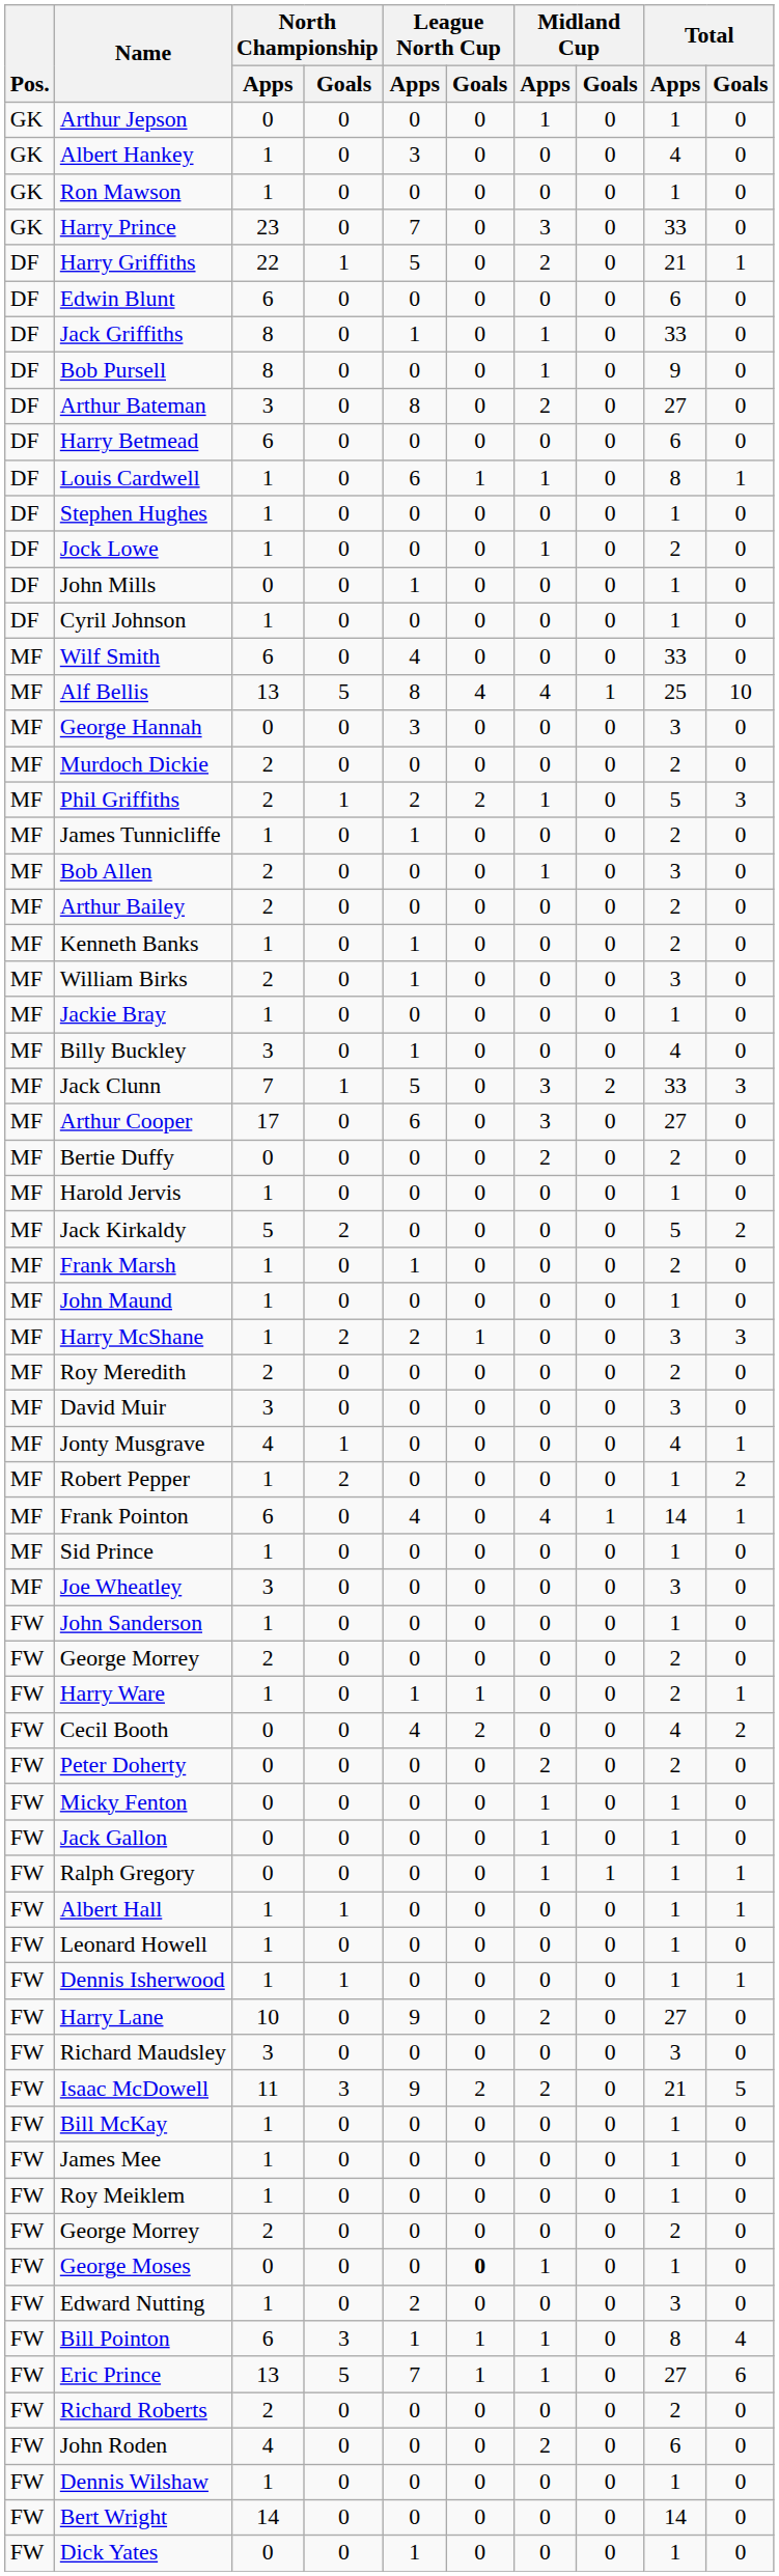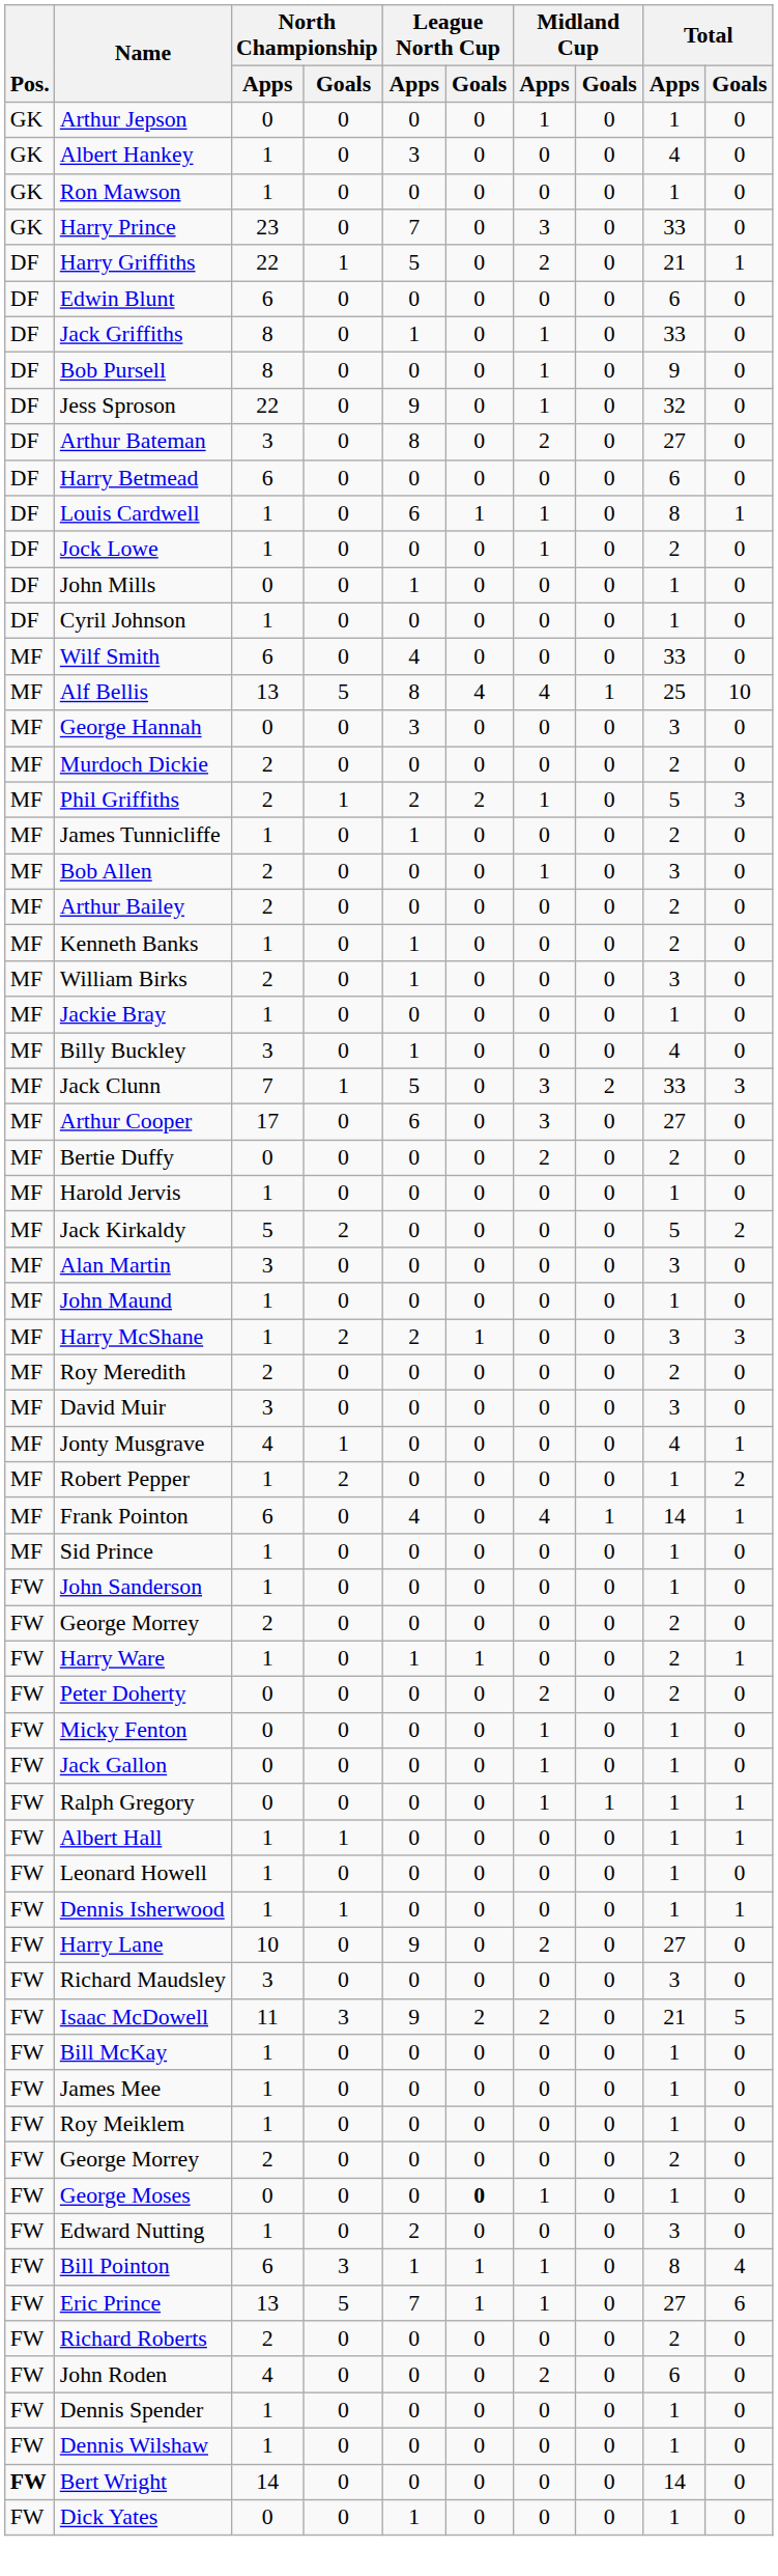 <table class="wikitable" style="text-align:center">
 <tr>
 <th rowspan="2" style="vertical-align:bottom;">Pos.</th>
 <th rowspan="2">Name</th>
 <th colspan="2" style="width:85px;">North Championship</th>
 <th colspan="2" style="width:85px;">League North Cup</th>
 <th colspan="2" style="width:85px;">Midland Cup</th>
 <th colspan="2" style="width:85px;">Total</th>
 </tr>
 <tr>
 <th>Apps</th>
 <th>Goals</th>
 <th>Apps</th>
 <th>Goals</th>
 <th>Apps</th>
 <th>Goals</th>
 <th>Apps</th>
 <th>Goals</th>
 </tr>
 <tr>
 <td align="left">GK</td>
 <td align="left"> <a href='#'>Arthur Jepson</a></td>
 <td>0</td>
 <td>0</td>
 <td>0</td>
 <td>0</td>
 <td>1</td>
 <td>0</td>
 <td>1</td>
 <td>0</td>
 </tr>
 <tr>
 <td align="left">GK</td>
 <td align="left"> <a href='#'>Albert Hankey</a></td>
 <td>1</td>
 <td>0</td>
 <td>3</td>
 <td>0</td>
 <td>0</td>
 <td>0</td>
 <td>4</td>
 <td>0</td>
 </tr>
 <tr>
 <td align="left">GK</td>
 <td align="left"> <a href='#'>Ron Mawson</a></td>
 <td>1</td>
 <td>0</td>
 <td>0</td>
 <td>0</td>
 <td>0</td>
 <td>0</td>
 <td>1</td>
 <td>0</td>
 </tr>
 <tr>
 <td align="left">GK</td>
 <td align="left"> <a href='#'>Harry Prince</a></td>
 <td>23</td>
 <td>0</td>
 <td>7</td>
 <td>0</td>
 <td>3</td>
 <td>0</td>
 <td>33</td>
 <td>0</td>
 </tr>
 <tr>
 <td align="left">DF</td>
 <td align="left"> <a href='#'>Harry Griffiths</a></td>
 <td>22</td>
 <td>1</td>
 <td>5</td>
 <td>0</td>
 <td>2</td>
 <td>0</td>
 <td>21</td>
 <td>1</td>
 </tr>
 <tr>
 <td align="left">DF</td>
 <td align="left"> <a href='#'>Edwin Blunt</a></td>
 <td>6</td>
 <td>0</td>
 <td>0</td>
 <td>0</td>
 <td>0</td>
 <td>0</td>
 <td>6</td>
 <td>0</td>
 </tr>
 <tr>
 <td align="left">DF</td>
 <td align="left"> <a href='#'>Jack Griffiths</a></td>
 <td>8</td>
 <td>0</td>
 <td>1</td>
 <td>0</td>
 <td>1</td>
 <td>0</td>
 <td>33</td>
 <td>0</td>
 </tr>
 <tr>
 <td align="left">DF</td>
 <td align="left"> <a href='#'>Bob Pursell</a></td>
 <td>8</td>
 <td>0</td>
 <td>0</td>
 <td>0</td>
 <td>1</td>
 <td>0</td>
 <td>9</td>
 <td>0</td>
 </tr>
 <tr>
 <td align="left">DF</td>
+<td align="left"> Jess Sproson</td>
+<td>22</td>
+<td>0</td>
+<td>9</td>
+<td>0</td>
+<td>1</td>
+<td>0</td>
+<td>32</td>
+<td>0</td>
+</tr>
+<tr>
+<td align="left">DF</td>
 <td align="left"> <a href='#'>Arthur Bateman</a></td>
 <td>3</td>
 <td>0</td>
 <td>8</td>
 <td>0</td>
 <td>2</td>
 <td>0</td>
 <td>27</td>
 <td>0</td>
 </tr>
 <tr>
 <td align="left">DF</td>
 <td align="left"> <a href='#'>Harry Betmead</a></td>
 <td>6</td>
 <td>0</td>
 <td>0</td>
 <td>0</td>
 <td>0</td>
 <td>0</td>
 <td>6</td>
 <td>0</td>
 </tr>
 <tr>
 <td align="left">DF</td>
 <td align="left"> <a href='#'>Louis Cardwell</a></td>
 <td>1</td>
 <td>0</td>
 <td>6</td>
 <td>1</td>
 <td>1</td>
 <td>0</td>
 <td>8</td>
 <td>1</td>
-</tr>
-<tr>
-<td align="left">DF</td>
-<td align="left"> <a href='#'>Stephen Hughes</a></td>
-<td>1</td>
-<td>0</td>
-<td>0</td>
-<td>0</td>
-<td>0</td>
-<td>0</td>
-<td>1</td>
-<td>0</td>
 </tr>
 <tr>
 <td align="left">DF</td>
 <td align="left"> <a href='#'>Jock Lowe</a></td>
 <td>1</td>
 <td>0</td>
 <td>0</td>
 <td>0</td>
 <td>1</td>
 <td>0</td>
 <td>2</td>
 <td>0</td>
 </tr>
 <tr>
 <td align="left">DF</td>
 <td align="left"> John Mills</td>
 <td>0</td>
 <td>0</td>
 <td>1</td>
 <td>0</td>
 <td>0</td>
 <td>0</td>
 <td>1</td>
 <td>0</td>
 </tr>
 <tr>
 <td align="left">DF</td>
 <td align="left"> Cyril Johnson</td>
 <td>1</td>
 <td>0</td>
 <td>0</td>
 <td>0</td>
 <td>0</td>
 <td>0</td>
 <td>1</td>
 <td>0</td>
 </tr>
 <tr>
 <td align="left">MF</td>
 <td align="left"> <a href='#'>Wilf Smith</a></td>
 <td>6</td>
 <td>0</td>
 <td>4</td>
 <td>0</td>
 <td>0</td>
 <td>0</td>
 <td>33</td>
 <td>0</td>
 </tr>
 <tr>
 <td align="left">MF</td>
 <td align="left"> <a href='#'>Alf Bellis</a></td>
 <td>13</td>
 <td>5</td>
 <td>8</td>
 <td>4</td>
 <td>4</td>
 <td>1</td>
 <td>25</td>
 <td>10</td>
 </tr>
 <tr>
 <td align="left">MF</td>
 <td align="left"> <a href='#'>George Hannah</a></td>
 <td>0</td>
 <td>0</td>
 <td>3</td>
 <td>0</td>
 <td>0</td>
 <td>0</td>
 <td>3</td>
 <td>0</td>
 </tr>
 <tr>
 <td align="left">MF</td>
 <td align="left"> <a href='#'>Murdoch Dickie</a></td>
 <td>2</td>
 <td>0</td>
 <td>0</td>
 <td>0</td>
 <td>0</td>
 <td>0</td>
 <td>2</td>
 <td>0</td>
 </tr>
 <tr>
 <td align="left">MF</td>
 <td align="left"> <a href='#'>Phil Griffiths</a></td>
 <td>2</td>
 <td>1</td>
 <td>2</td>
 <td>2</td>
 <td>1</td>
 <td>0</td>
 <td>5</td>
 <td>3</td>
 </tr>
 <tr>
 <td align="left">MF</td>
 <td align="left"> James Tunnicliffe</td>
 <td>1</td>
 <td>0</td>
 <td>1</td>
 <td>0</td>
 <td>0</td>
 <td>0</td>
 <td>2</td>
 <td>0</td>
 </tr>
 <tr>
 <td align="left">MF</td>
 <td align="left"> <a href='#'>Bob Allen</a></td>
 <td>2</td>
 <td>0</td>
 <td>0</td>
 <td>0</td>
 <td>1</td>
 <td>0</td>
 <td>3</td>
 <td>0</td>
 </tr>
 <tr>
 <td align="left">MF</td>
 <td align="left"> <a href='#'>Arthur Bailey</a></td>
 <td>2</td>
 <td>0</td>
 <td>0</td>
 <td>0</td>
 <td>0</td>
 <td>0</td>
 <td>2</td>
 <td>0</td>
 </tr>
 <tr>
 <td align="left">MF</td>
 <td align="left"> Kenneth Banks</td>
 <td>1</td>
 <td>0</td>
 <td>1</td>
 <td>0</td>
 <td>0</td>
 <td>0</td>
 <td>2</td>
 <td>0</td>
 </tr>
 <tr>
 <td align="left">MF</td>
 <td align="left"> William Birks</td>
 <td>2</td>
 <td>0</td>
 <td>1</td>
 <td>0</td>
 <td>0</td>
 <td>0</td>
 <td>3</td>
 <td>0</td>
 </tr>
 <tr>
 <td align="left">MF</td>
 <td align="left"> <a href='#'>Jackie Bray</a></td>
 <td>1</td>
 <td>0</td>
 <td>0</td>
 <td>0</td>
 <td>0</td>
 <td>0</td>
 <td>1</td>
 <td>0</td>
 </tr>
 <tr>
 <td align="left">MF</td>
 <td align="left"> Billy Buckley</td>
 <td>3</td>
 <td>0</td>
 <td>1</td>
 <td>0</td>
 <td>0</td>
 <td>0</td>
 <td>4</td>
 <td>0</td>
 </tr>
 <tr>
 <td align="left">MF</td>
 <td align="left"> Jack Clunn</td>
 <td>7</td>
 <td>1</td>
 <td>5</td>
 <td>0</td>
 <td>3</td>
 <td>2</td>
 <td>33</td>
 <td>3</td>
 </tr>
 <tr>
 <td align="left">MF</td>
 <td align="left"> <a href='#'>Arthur Cooper</a></td>
 <td>17</td>
 <td>0</td>
 <td>6</td>
 <td>0</td>
 <td>3</td>
 <td>0</td>
 <td>27</td>
 <td>0</td>
 </tr>
 <tr>
 <td align="left">MF</td>
 <td align="left"> Bertie Duffy</td>
 <td>0</td>
 <td>0</td>
 <td>0</td>
 <td>0</td>
 <td>2</td>
 <td>0</td>
 <td>2</td>
 <td>0</td>
 </tr>
 <tr>
 <td align="left">MF</td>
 <td align="left"> Harold Jervis</td>
 <td>1</td>
 <td>0</td>
 <td>0</td>
 <td>0</td>
 <td>0</td>
 <td>0</td>
 <td>1</td>
 <td>0</td>
 </tr>
 <tr>
 <td align="left">MF</td>
 <td align="left"> Jack Kirkaldy</td>
 <td>5</td>
 <td>2</td>
 <td>0</td>
 <td>0</td>
 <td>0</td>
 <td>0</td>
 <td>5</td>
 <td>2</td>
 </tr>
 <tr>
 <td align="left">MF</td>
-<td align="left"> <a href='#'>Frank Marsh</a></td>
-<td>1</td>
-<td>0</td>
-<td>1</td>
+<td align="left"> <a href='#'>Alan Martin</a></td>
+<td>3</td>
 <td>0</td>
 <td>0</td>
 <td>0</td>
-<td>2</td>
+<td>0</td>
+<td>0</td>
+<td>3</td>
 <td>0</td>
 </tr>
 <tr>
 <td align="left">MF</td>
 <td align="left"> <a href='#'>John Maund</a></td>
 <td>1</td>
 <td>0</td>
 <td>0</td>
 <td>0</td>
 <td>0</td>
 <td>0</td>
 <td>1</td>
 <td>0</td>
 </tr>
 <tr>
 <td align="left">MF</td>
 <td align="left"> <a href='#'>Harry McShane</a></td>
 <td>1</td>
 <td>2</td>
 <td>2</td>
 <td>1</td>
 <td>0</td>
 <td>0</td>
 <td>3</td>
 <td>3</td>
 </tr>
 <tr>
 <td align="left">MF</td>
 <td align="left"> Roy Meredith</td>
 <td>2</td>
 <td>0</td>
 <td>0</td>
 <td>0</td>
 <td>0</td>
 <td>0</td>
 <td>2</td>
 <td>0</td>
 </tr>
 <tr>
 <td align="left">MF</td>
 <td align="left"> David Muir</td>
 <td>3</td>
 <td>0</td>
 <td>0</td>
 <td>0</td>
 <td>0</td>
 <td>0</td>
 <td>3</td>
 <td>0</td>
 </tr>
 <tr>
 <td align="left">MF</td>
 <td align="left"> Jonty Musgrave</td>
 <td>4</td>
 <td>1</td>
 <td>0</td>
 <td>0</td>
 <td>0</td>
 <td>0</td>
 <td>4</td>
 <td>1</td>
 </tr>
 <tr>
 <td align="left">MF</td>
 <td align="left"> Robert Pepper</td>
 <td>1</td>
 <td>2</td>
 <td>0</td>
 <td>0</td>
 <td>0</td>
 <td>0</td>
 <td>1</td>
 <td>2</td>
 </tr>
 <tr>
 <td align="left">MF</td>
 <td align="left"> Frank Pointon</td>
 <td>6</td>
 <td>0</td>
 <td>4</td>
 <td>0</td>
 <td>4</td>
 <td>1</td>
 <td>14</td>
 <td>1</td>
 </tr>
 <tr>
 <td align="left">MF</td>
 <td align="left"> Sid Prince</td>
 <td>1</td>
 <td>0</td>
 <td>0</td>
 <td>0</td>
 <td>0</td>
 <td>0</td>
 <td>1</td>
 <td>0</td>
 </tr>
 <tr>
-<td align="left">MF</td>
-<td align="left"> <a href='#'>Joe Wheatley</a></td>
-<td>3</td>
-<td>0</td>
-<td>0</td>
-<td>0</td>
-<td>0</td>
-<td>0</td>
-<td>3</td>
-<td>0</td>
-</tr>
-<tr>
 <td align="left">FW</td>
 <td align="left"> <a href='#'>John Sanderson</a></td>
 <td>1</td>
 <td>0</td>
 <td>0</td>
 <td>0</td>
 <td>0</td>
 <td>0</td>
 <td>1</td>
 <td>0</td>
 </tr>
 <tr>
 <td align="left">FW</td>
 <td align="left"> George Morrey</td>
 <td>2</td>
 <td>0</td>
 <td>0</td>
 <td>0</td>
 <td>0</td>
 <td>0</td>
 <td>2</td>
 <td>0</td>
 </tr>
 <tr>
 <td align="left">FW</td>
 <td align="left"> <a href='#'>Harry Ware</a></td>
 <td>1</td>
 <td>0</td>
 <td>1</td>
 <td>1</td>
 <td>0</td>
 <td>0</td>
 <td>2</td>
 <td>1</td>
-</tr>
-<tr>
-<td align="left">FW</td>
-<td align="left"> Cecil Booth</td>
-<td>0</td>
-<td>0</td>
-<td>4</td>
-<td>2</td>
-<td>0</td>
-<td>0</td>
-<td>4</td>
-<td>2</td>
 </tr>
 <tr>
 <td align="left">FW</td>
 <td align="left"> <a href='#'>Peter Doherty</a></td>
 <td>0</td>
 <td>0</td>
 <td>0</td>
 <td>0</td>
 <td>2</td>
 <td>0</td>
 <td>2</td>
 <td>0</td>
 </tr>
 <tr>
 <td align="left">FW</td>
 <td align="left"> <a href='#'>Micky Fenton</a></td>
 <td>0</td>
 <td>0</td>
 <td>0</td>
 <td>0</td>
 <td>1</td>
 <td>0</td>
 <td>1</td>
 <td>0</td>
 </tr>
 <tr>
 <td align="left">FW</td>
 <td align="left"> <a href='#'>Jack Gallon</a></td>
 <td>0</td>
 <td>0</td>
 <td>0</td>
 <td>0</td>
 <td>1</td>
 <td>0</td>
 <td>1</td>
 <td>0</td>
 </tr>
 <tr>
 <td align="left">FW</td>
 <td align="left"> Ralph Gregory</td>
 <td>0</td>
 <td>0</td>
 <td>0</td>
 <td>0</td>
 <td>1</td>
 <td>1</td>
 <td>1</td>
 <td>1</td>
 </tr>
 <tr>
 <td align="left">FW</td>
 <td align="left"> <a href='#'>Albert Hall</a></td>
 <td>1</td>
 <td>1</td>
 <td>0</td>
 <td>0</td>
 <td>0</td>
 <td>0</td>
 <td>1</td>
 <td>1</td>
 </tr>
 <tr>
 <td align="left">FW</td>
 <td align="left"> Leonard Howell</td>
 <td>1</td>
 <td>0</td>
 <td>0</td>
 <td>0</td>
 <td>0</td>
 <td>0</td>
 <td>1</td>
 <td>0</td>
 </tr>
 <tr>
 <td align="left">FW</td>
 <td align="left"> <a href='#'>Dennis Isherwood</a></td>
 <td>1</td>
 <td>1</td>
 <td>0</td>
 <td>0</td>
 <td>0</td>
 <td>0</td>
 <td>1</td>
 <td>1</td>
 </tr>
 <tr>
 <td align="left">FW</td>
 <td align="left"> <a href='#'>Harry Lane</a></td>
 <td>10</td>
 <td>0</td>
 <td>9</td>
 <td>0</td>
 <td>2</td>
 <td>0</td>
 <td>27</td>
 <td>0</td>
 </tr>
 <tr>
 <td align="left">FW</td>
 <td align="left"> Richard Maudsley</td>
 <td>3</td>
 <td>0</td>
 <td>0</td>
 <td>0</td>
 <td>0</td>
 <td>0</td>
 <td>3</td>
 <td>0</td>
 </tr>
 <tr>
 <td align="left">FW</td>
 <td align="left"> <a href='#'>Isaac McDowell</a></td>
 <td>11</td>
 <td>3</td>
 <td>9</td>
 <td>2</td>
 <td>2</td>
 <td>0</td>
 <td>21</td>
 <td>5</td>
 </tr>
 <tr>
 <td align="left">FW</td>
 <td align="left"> <a href='#'>Bill McKay</a></td>
 <td>1</td>
 <td>0</td>
 <td>0</td>
 <td>0</td>
 <td>0</td>
 <td>0</td>
 <td>1</td>
 <td>0</td>
 </tr>
 <tr>
 <td align="left">FW</td>
 <td align="left"> James Mee</td>
 <td>1</td>
 <td>0</td>
 <td>0</td>
 <td>0</td>
 <td>0</td>
 <td>0</td>
 <td>1</td>
 <td>0</td>
 </tr>
 <tr>
 <td align="left">FW</td>
 <td align="left"> Roy Meiklem</td>
 <td>1</td>
 <td>0</td>
 <td>0</td>
 <td>0</td>
 <td>0</td>
 <td>0</td>
 <td>1</td>
 <td>0</td>
 </tr>
 <tr>
 <td align="left">FW</td>
 <td align="left"> George Morrey</td>
 <td>2</td>
 <td>0</td>
 <td>0</td>
 <td>0</td>
 <td>0</td>
 <td>0</td>
 <td>2</td>
 <td>0</td>
 </tr>
 <tr>
 <td align="left">FW</td>
 <td align="left"> <a href='#'>George Moses</a></td>
 <td>0</td>
 <td>0</td>
 <td>0</td>
 <td><strong>0</strong></td>
 <td>1</td>
 <td>0</td>
 <td>1</td>
 <td>0</td>
 </tr>
 <tr>
 <td align="left">FW</td>
 <td align="left"> Edward Nutting</td>
 <td>1</td>
 <td>0</td>
 <td>2</td>
 <td>0</td>
 <td>0</td>
 <td>0</td>
 <td>3</td>
 <td>0</td>
 </tr>
 <tr>
 <td align="left">FW</td>
 <td align="left"> <a href='#'>Bill Pointon</a></td>
 <td>6</td>
 <td>3</td>
 <td>1</td>
 <td>1</td>
 <td>1</td>
 <td>0</td>
 <td>8</td>
 <td>4</td>
 </tr>
 <tr>
 <td align="left">FW</td>
 <td align="left"> <a href='#'>Eric Prince</a></td>
 <td>13</td>
 <td>5</td>
 <td>7</td>
 <td>1</td>
 <td>1</td>
 <td>0</td>
 <td>27</td>
 <td>6</td>
 </tr>
 <tr>
 <td align="left">FW</td>
 <td align="left"> <a href='#'>Richard Roberts</a></td>
 <td>2</td>
 <td>0</td>
 <td>0</td>
 <td>0</td>
 <td>0</td>
 <td>0</td>
 <td>2</td>
 <td>0</td>
 </tr>
 <tr>
 <td align="left">FW</td>
 <td align="left"> John Roden</td>
 <td>4</td>
 <td>0</td>
 <td>0</td>
 <td>0</td>
 <td>2</td>
 <td>0</td>
 <td>6</td>
 <td>0</td>
 </tr>
 <tr>
 <td align="left">FW</td>
+<td align="left"> Dennis Spender</td>
+<td>1</td>
+<td>0</td>
+<td>0</td>
+<td>0</td>
+<td>0</td>
+<td>0</td>
+<td>1</td>
+<td>0</td>
+</tr>
+<tr>
+<td align="left">FW</td>
 <td align="left"> <a href='#'>Dennis Wilshaw</a></td>
 <td>1</td>
 <td>0</td>
 <td>0</td>
 <td>0</td>
 <td>0</td>
 <td>0</td>
 <td>1</td>
 <td>0</td>
 </tr>
 <tr>
-<td align="left">FW</td>
+<td align="left"><strong>FW</strong></td>
 <td align="left"> <a href='#'>Bert Wright</a></td>
 <td>14</td>
 <td>0</td>
 <td>0</td>
 <td>0</td>
 <td>0</td>
 <td>0</td>
 <td>14</td>
 <td>0</td>
 </tr>
 <tr>
 <td align="left">FW</td>
 <td align="left"> <a href='#'>Dick Yates</a></td>
 <td>0</td>
 <td>0</td>
 <td>1</td>
 <td>0</td>
 <td>0</td>
 <td>0</td>
 <td>1</td>
 <td>0</td>
 </tr>
 </table>
